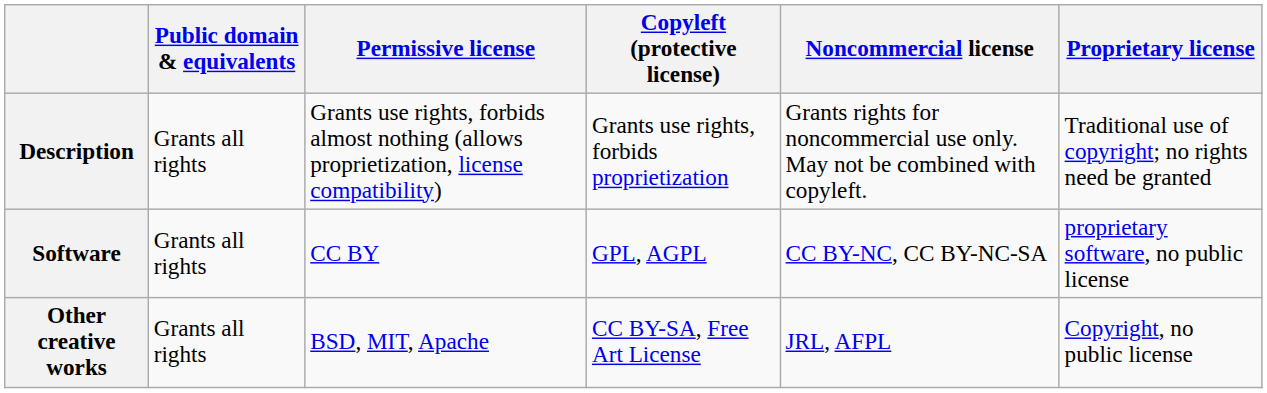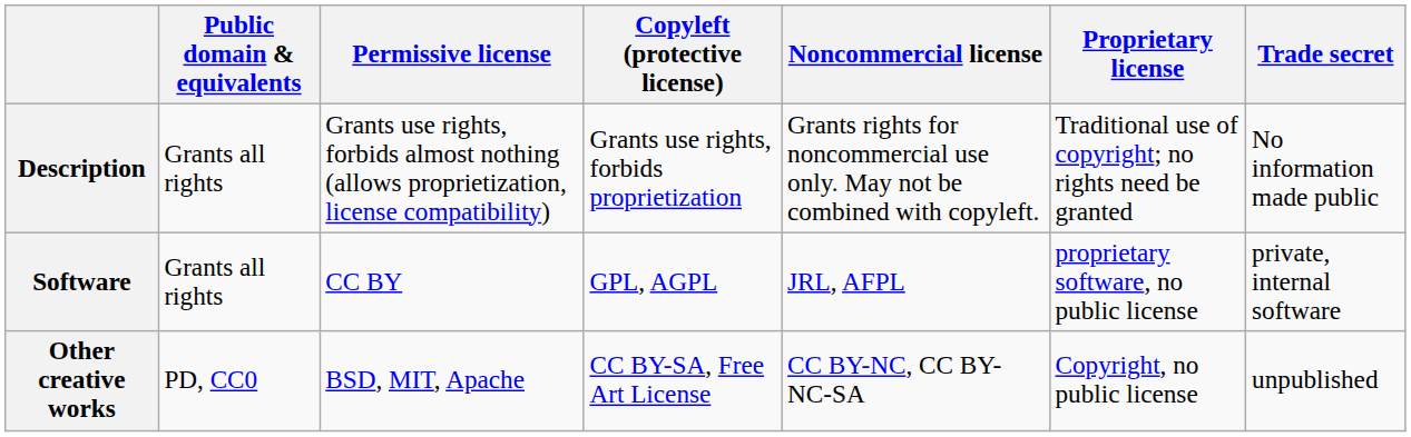 <table class="wikitable">
 <tr>
 <th></th>
 <th><a href='#'>Public domain</a>  & <a href='#'>equivalents</a></th>
 <th><a href='#'>Permissive license</a></th>
 <th><a href='#'>Copyleft</a> (protective license)</th>
 <th><a href='#'>Noncommercial</a> license</th>
 <th><a href='#'>Proprietary license</a></th>
+<th><a href='#'>Trade secret</a></th>
 </tr>
 <tr>
 <th scope=row>Description</th>
 <td>Grants all rights</td>
 <td>Grants use rights, forbids almost nothing (allows proprietization, <a href='#'>license compatibility</a>)</td>
 <td>Grants use rights, forbids <a href='#'>proprietization</a></td>
 <td>Grants rights for noncommercial use only. May not be combined with copyleft.</td>
 <td>Traditional use of <a href='#'>copyright</a>; no rights need be granted</td>
+<td>No information made public</td>
 </tr>
 <tr>
 <th scope=row>Software</th>
 <td>Grants all rights</td>
 <td><a href='#'>CC BY</a></td>
 <td><a href='#'>GPL</a>, <a href='#'>AGPL</a></td>
-<td><a href='#'>CC BY-NC</a>, CC BY-NC-SA</td>
+<td><a href='#'>JRL</a>, <a href='#'>AFPL</a></td>
 <td><a href='#'>proprietary software</a>, no public license</td>
+<td>private, internal software</td>
 </tr>
 <tr>
 <th scope=row>Other creative works</th>
-<td>Grants all rights</td>
+<td>PD, <a href='#'>CC0</a></td>
 <td><a href='#'>BSD</a>, <a href='#'>MIT</a>, <a href='#'>Apache</a></td>
 <td><a href='#'>CC BY-SA</a>, <a href='#'>Free Art License</a></td>
-<td><a href='#'>JRL</a>, <a href='#'>AFPL</a></td>
+<td><a href='#'>CC BY-NC</a>, CC BY-NC-SA</td>
 <td><a href='#'>Copyright</a>, no public license</td>
+<td>unpublished</td>
 </tr>
 </table>
